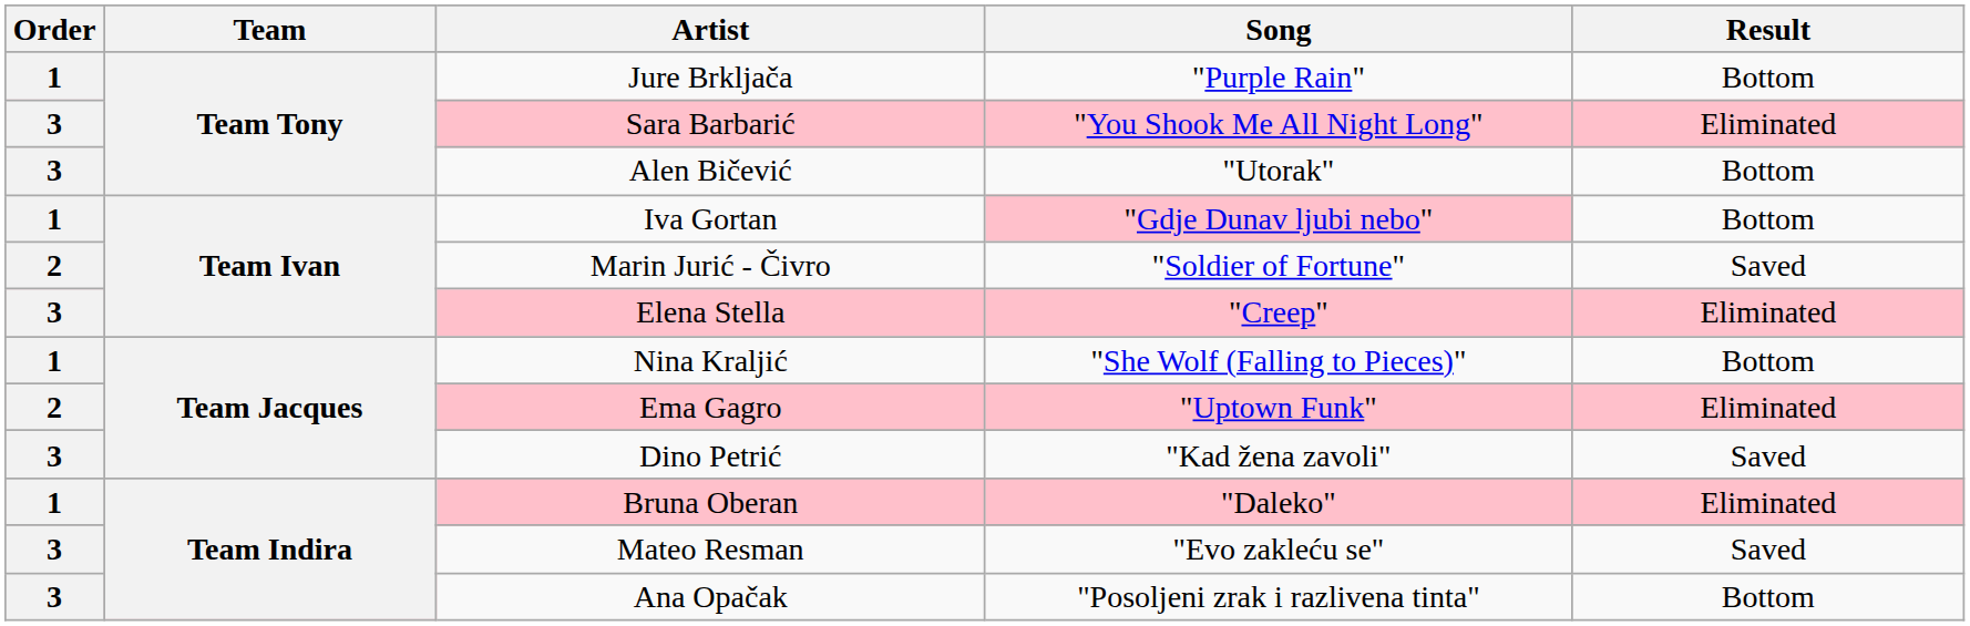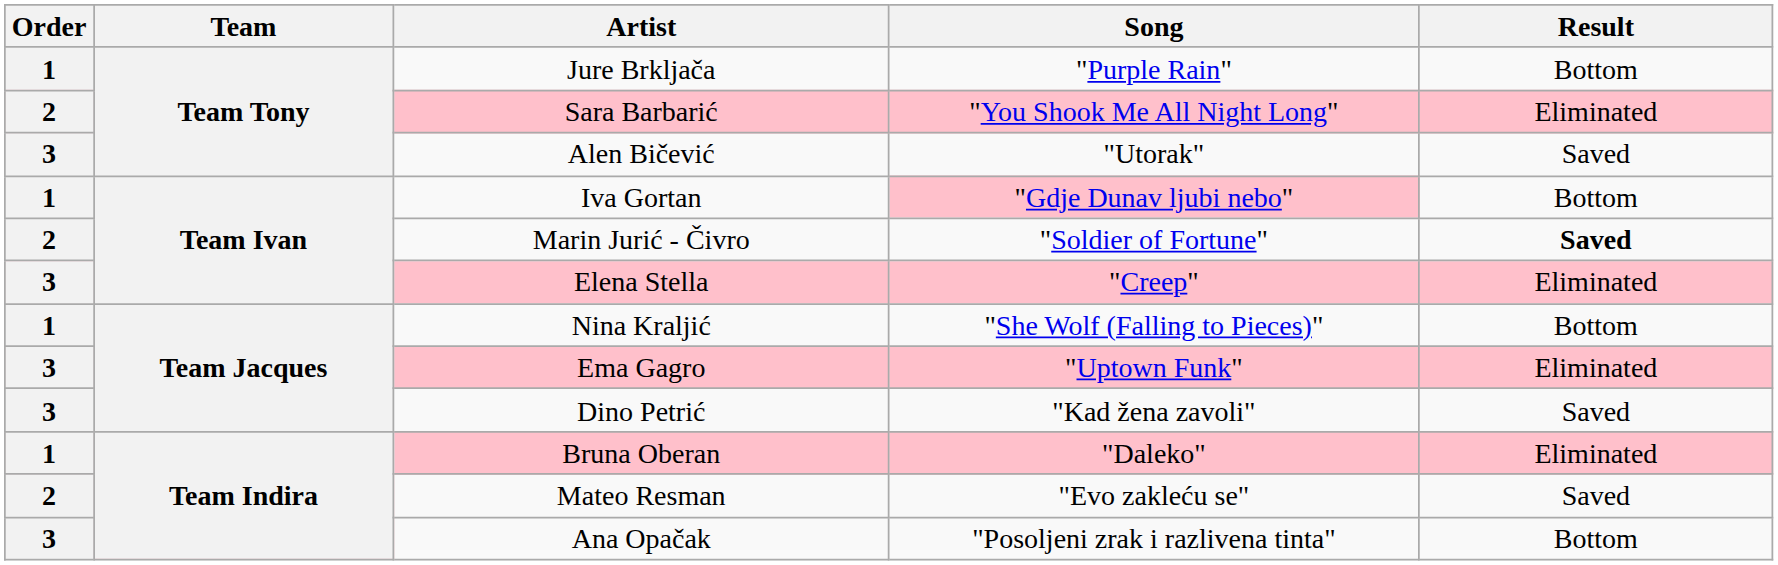 <table class="wikitable" style="text-align:center; line-height:17px; width:80%;">
 <tr>
 <th width="05%">Order</th>
 <th width="17%">Team</th>
 <th width="28%">Artist</th>
 <th width="30%">Song</th>
 <th width="20%">Result</th>
 </tr>
 <tr>
 <th scope="col">1</th>
 <th rowspan="3">Team Tony</th>
 <td>Jure Brkljača</td>
 <td>"<a href='#'>Purple Rain</a>"</td>
 <td>Bottom</td>
 </tr>
 <tr bgcolor="pink">
-<th scope="col">3</th>
+<th scope="col">2</th>
 <td>Sara Barbarić</td>
 <td>"<a href='#'>You Shook Me All Night Long</a>"</td>
 <td>Eliminated</td>
 </tr>
 <tr>
 <th scope="col">3</th>
 <td>Alen Bičević</td>
 <td>"Utorak"</td>
-<td>Bottom</td>
+<td>Saved</td>
 </tr>
 <tr>
 <th scope="col">1</th>
 <th rowspan="3">Team Ivan</th>
 <td>Iva Gortan</td>
 <td style="background: pink;">"<a href='#'>Gdje Dunav ljubi nebo</a>"</td>
 <td>Bottom</td>
 </tr>
 <tr>
 <th scope="col">2</th>
 <td>Marin Jurić - Čivro</td>
 <td>"<a href='#'>Soldier of Fortune</a>"</td>
-<td>Saved</td>
+<td><strong>Saved</strong></td>
 </tr>
 <tr bgcolor="pink">
 <th scope="col">3</th>
 <td>Elena Stella</td>
 <td>"<a href='#'>Creep</a>"</td>
 <td>Eliminated</td>
 </tr>
 <tr>
 <th scope="col">1</th>
 <th rowspan="3">Team Jacques</th>
 <td>Nina Kraljić</td>
 <td>"<a href='#'>She Wolf (Falling to Pieces)</a>"</td>
 <td>Bottom</td>
 </tr>
 <tr bgcolor="pink">
-<th scope="col">2</th>
+<th scope="col">3</th>
 <td>Ema Gagro</td>
 <td>"<a href='#'>Uptown Funk</a>"</td>
 <td>Eliminated</td>
 </tr>
 <tr>
 <th scope="col">3</th>
 <td>Dino Petrić</td>
 <td>"Kad žena zavoli"</td>
 <td>Saved</td>
 </tr>
 <tr bgcolor="pink">
 <th scope="col">1</th>
 <th rowspan="3">Team Indira</th>
 <td>Bruna Oberan</td>
 <td>"Daleko"</td>
 <td>Eliminated</td>
 </tr>
 <tr>
-<th scope="col">3</th>
+<th scope="col">2</th>
 <td>Mateo Resman</td>
 <td>"Evo zakleću se"</td>
 <td>Saved</td>
 </tr>
 <tr>
 <th scope="col">3</th>
 <td>Ana Opačak</td>
 <td>"Posoljeni zrak i razlivena tinta"</td>
 <td>Bottom</td>
 </tr>
 </table>
